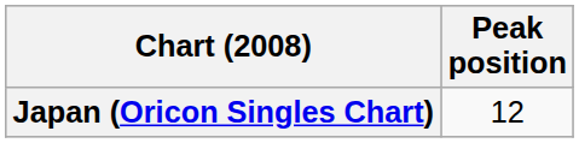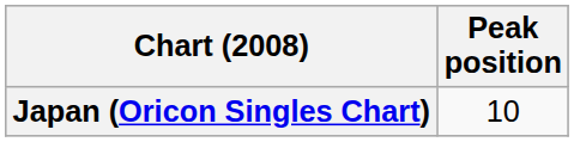 <table class="wikitable plainrowheaders" style="text-align:center">
 <tr>
 <th scope="col">Chart (2008)</th>
 <th scope="col">Peak<br> position</th>
 </tr>
 <tr>
 <th scope="row">Japan (<a href='#'>Oricon Singles Chart</a>)</th>
-<td>12</td>
+<td>10</td>
 </tr>
 </table>
